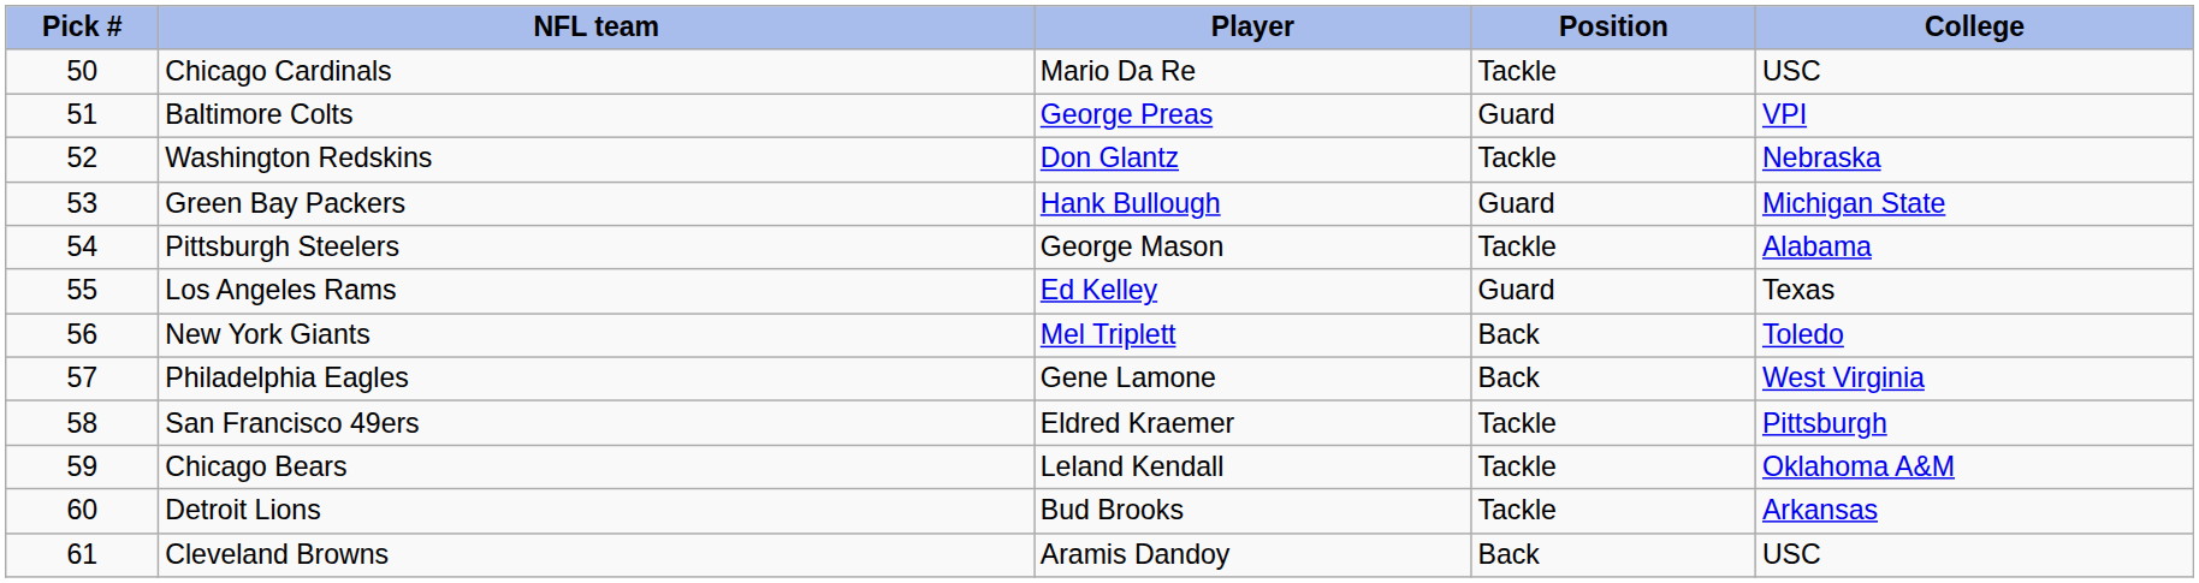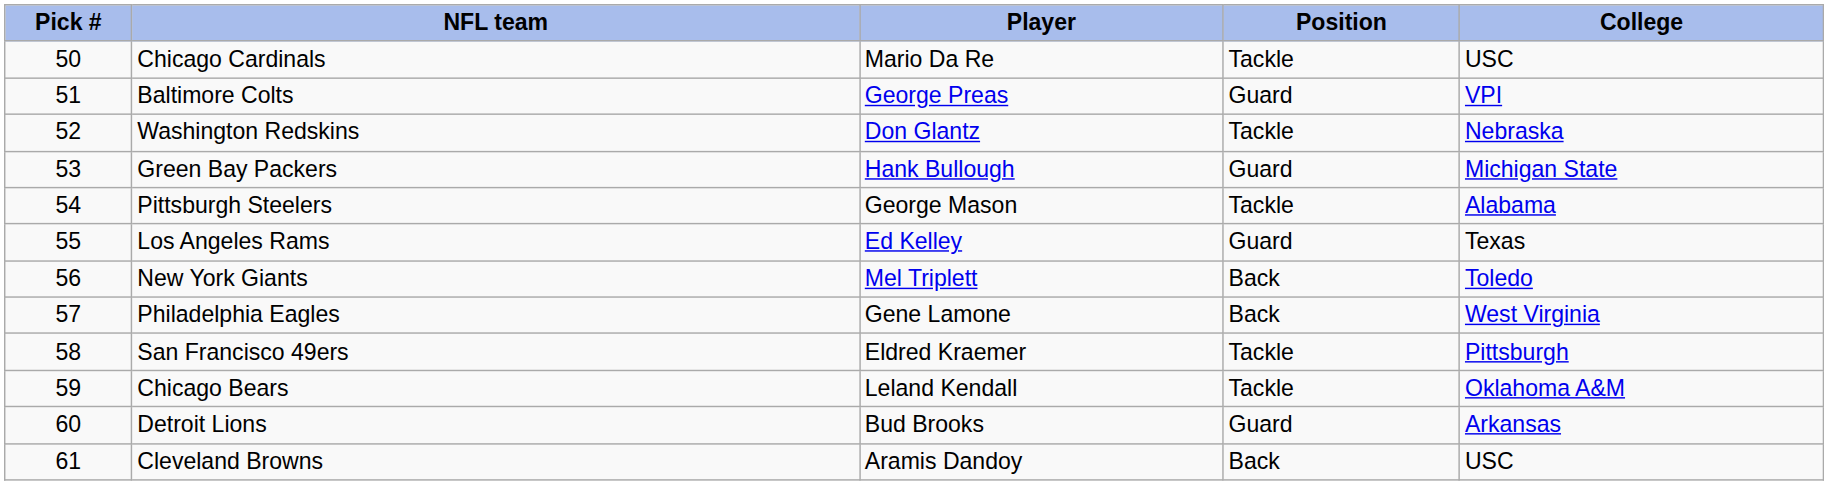 <table class="wikitable sortable sortable" style="width: 100%">
 <tr>
 <th style="background:#A8BDEC;" width=7%>Pick #</th>
 <th width=40% style="background:#A8BDEC;">NFL team</th>
 <th width=20% style="background:#A8BDEC;">Player</th>
 <th width=13% style="background:#A8BDEC;">Position</th>
 <th style="background:#A8BDEC;">College</th>
 </tr>
 <tr>
 <td align=center>50</td>
 <td>Chicago Cardinals</td>
 <td>Mario Da Re</td>
 <td>Tackle</td>
 <td>USC</td>
 </tr>
 <tr>
 <td align=center>51</td>
 <td>Baltimore Colts</td>
 <td><a href='#'>George Preas</a></td>
 <td>Guard</td>
 <td><a href='#'>VPI</a></td>
 </tr>
 <tr>
 <td align=center>52</td>
 <td>Washington Redskins</td>
 <td><a href='#'>Don Glantz</a></td>
 <td>Tackle</td>
 <td><a href='#'>Nebraska</a></td>
 </tr>
 <tr>
 <td align=center>53</td>
 <td>Green Bay Packers</td>
 <td><a href='#'>Hank Bullough</a></td>
 <td>Guard</td>
 <td><a href='#'>Michigan State</a></td>
 </tr>
 <tr>
 <td align=center>54</td>
 <td>Pittsburgh Steelers</td>
 <td>George Mason</td>
 <td>Tackle</td>
 <td><a href='#'>Alabama</a></td>
 </tr>
 <tr>
 <td align=center>55</td>
 <td>Los Angeles Rams</td>
 <td><a href='#'>Ed Kelley</a></td>
 <td>Guard</td>
 <td>Texas</td>
 </tr>
 <tr>
 <td align=center>56</td>
 <td>New York Giants</td>
 <td><a href='#'>Mel Triplett</a></td>
 <td>Back</td>
 <td><a href='#'>Toledo</a></td>
 </tr>
 <tr>
 <td align=center>57</td>
 <td>Philadelphia Eagles</td>
 <td>Gene Lamone</td>
 <td>Back</td>
 <td><a href='#'>West Virginia</a></td>
 </tr>
 <tr>
 <td align=center>58</td>
 <td>San Francisco 49ers</td>
 <td>Eldred Kraemer</td>
 <td>Tackle</td>
 <td><a href='#'>Pittsburgh</a></td>
 </tr>
 <tr>
 <td align=center>59</td>
 <td>Chicago Bears</td>
 <td>Leland Kendall</td>
 <td>Tackle</td>
 <td><a href='#'>Oklahoma A&M</a></td>
 </tr>
 <tr>
 <td align=center>60</td>
 <td>Detroit Lions</td>
 <td>Bud Brooks</td>
-<td>Tackle</td>
+<td>Guard</td>
 <td><a href='#'>Arkansas</a></td>
 </tr>
 <tr>
 <td align=center>61</td>
 <td>Cleveland Browns</td>
 <td>Aramis Dandoy</td>
 <td>Back</td>
 <td>USC</td>
 </tr>
 </table>
